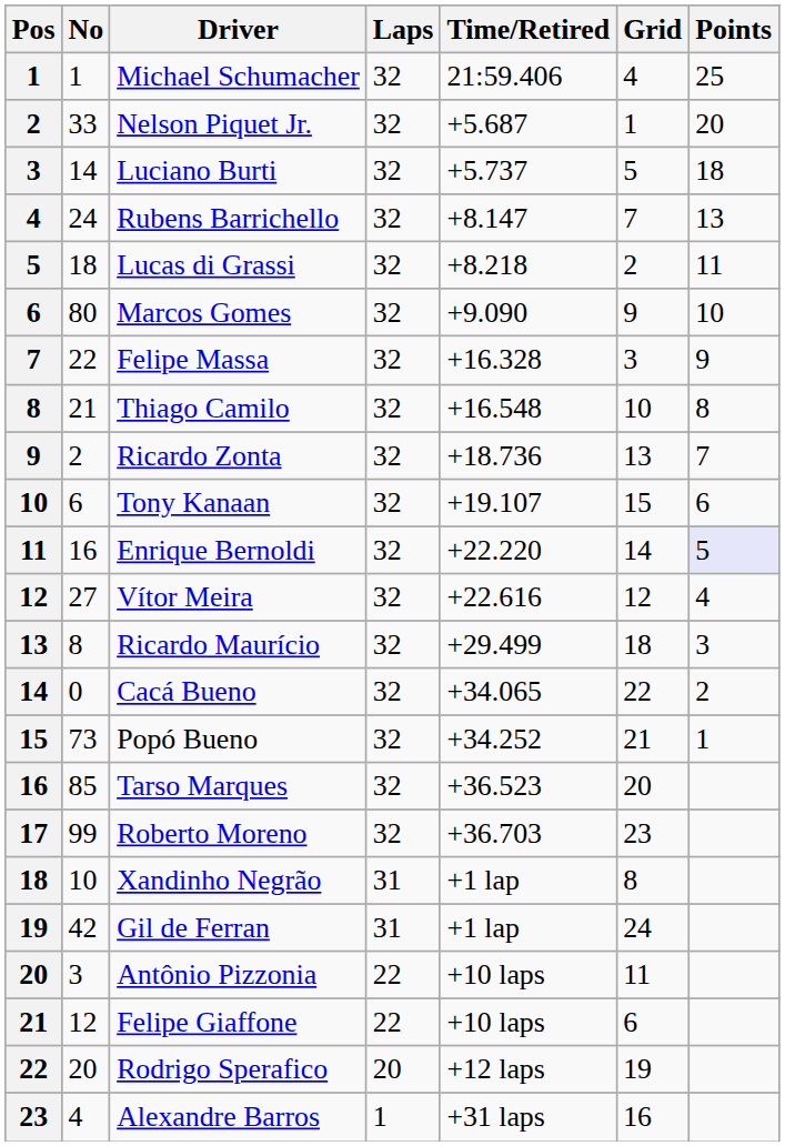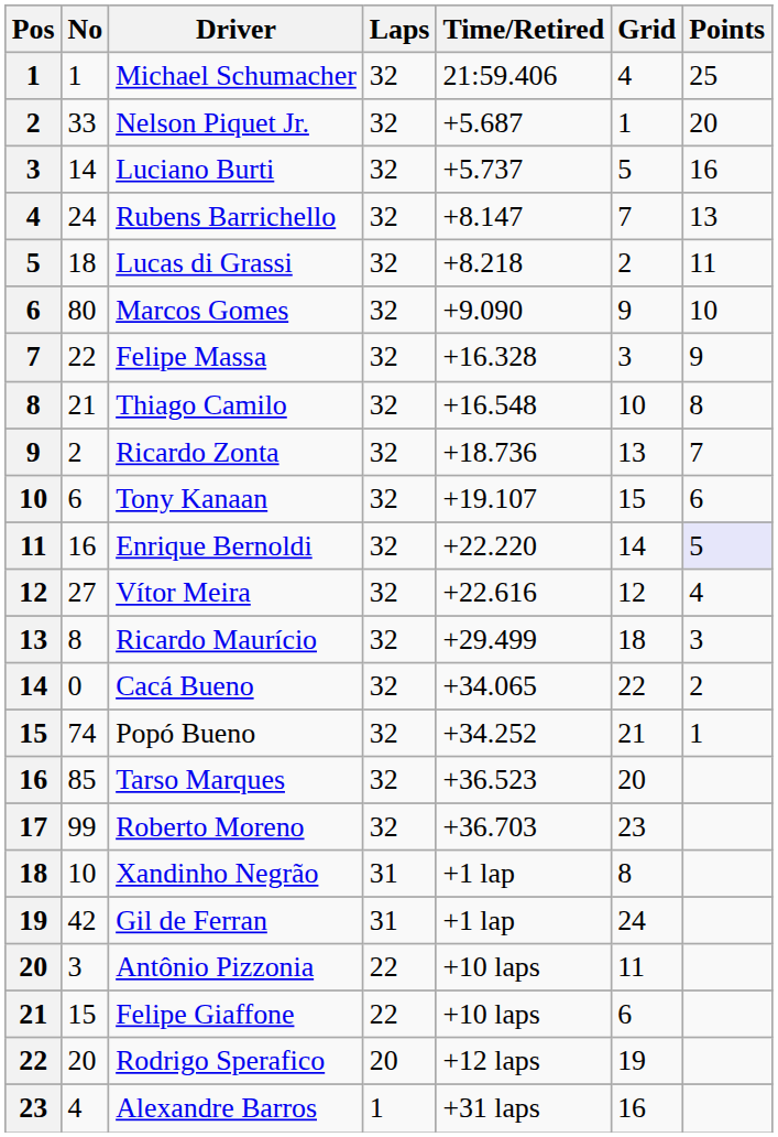 <table class="wikitable" style="font-size:95%">
 <tr>
 <th>Pos</th>
 <th>No</th>
 <th>Driver</th>
 <th>Laps</th>
 <th>Time/Retired</th>
 <th>Grid</th>
 <th>Points</th>
 </tr>
 <tr>
 <th>1</th>
 <td>1</td>
 <td> <a href='#'>Michael Schumacher</a></td>
 <td>32</td>
 <td>21:59.406</td>
 <td>4</td>
 <td>25</td>
 </tr>
 <tr>
 <th>2</th>
 <td>33</td>
 <td> <a href='#'>Nelson Piquet Jr.</a></td>
 <td>32</td>
 <td>+5.687</td>
 <td>1</td>
 <td>20</td>
 </tr>
 <tr>
 <th>3</th>
 <td>14</td>
 <td> <a href='#'>Luciano Burti</a></td>
 <td>32</td>
 <td>+5.737</td>
 <td>5</td>
-<td>18</td>
+<td>16</td>
 </tr>
 <tr>
 <th>4</th>
 <td>24</td>
 <td> <a href='#'>Rubens Barrichello</a></td>
 <td>32</td>
 <td>+8.147</td>
 <td>7</td>
 <td>13</td>
 </tr>
 <tr>
 <th>5</th>
 <td>18</td>
 <td> <a href='#'>Lucas di Grassi</a></td>
 <td>32</td>
 <td>+8.218</td>
 <td>2</td>
 <td>11</td>
 </tr>
 <tr>
 <th>6</th>
 <td>80</td>
 <td> <a href='#'>Marcos Gomes</a></td>
 <td>32</td>
 <td>+9.090</td>
 <td>9</td>
 <td>10</td>
 </tr>
 <tr>
 <th>7</th>
 <td>22</td>
 <td> <a href='#'>Felipe Massa</a></td>
 <td>32</td>
 <td>+16.328</td>
 <td>3</td>
 <td>9</td>
 </tr>
 <tr>
 <th>8</th>
 <td>21</td>
 <td> <a href='#'>Thiago Camilo</a></td>
 <td>32</td>
 <td>+16.548</td>
 <td>10</td>
 <td>8</td>
 </tr>
 <tr>
 <th>9</th>
 <td>2</td>
 <td> <a href='#'>Ricardo Zonta</a></td>
 <td>32</td>
 <td>+18.736</td>
 <td>13</td>
 <td>7</td>
 </tr>
 <tr>
 <th>10</th>
 <td>6</td>
 <td> <a href='#'>Tony Kanaan</a></td>
 <td>32</td>
 <td>+19.107</td>
 <td>15</td>
 <td>6</td>
 </tr>
 <tr>
 <th>11</th>
 <td>16</td>
 <td> <a href='#'>Enrique Bernoldi</a></td>
 <td>32</td>
 <td>+22.220</td>
 <td>14</td>
 <td style="background: lavender;">5</td>
 </tr>
 <tr>
 <th>12</th>
 <td>27</td>
 <td> <a href='#'>Vítor Meira</a></td>
 <td>32</td>
 <td>+22.616</td>
 <td>12</td>
 <td>4</td>
 </tr>
 <tr>
 <th>13</th>
 <td>8</td>
 <td> <a href='#'>Ricardo Maurício</a></td>
 <td>32</td>
 <td>+29.499</td>
 <td>18</td>
 <td>3</td>
 </tr>
 <tr>
 <th>14</th>
 <td>0</td>
 <td> <a href='#'>Cacá Bueno</a></td>
 <td>32</td>
 <td>+34.065</td>
 <td>22</td>
 <td>2</td>
 </tr>
 <tr>
 <th>15</th>
-<td>73</td>
+<td>74</td>
 <td> Popó Bueno</td>
 <td>32</td>
 <td>+34.252</td>
 <td>21</td>
 <td>1</td>
 </tr>
 <tr>
 <th>16</th>
 <td>85</td>
 <td> <a href='#'>Tarso Marques</a></td>
 <td>32</td>
 <td>+36.523</td>
 <td>20</td>
 <td></td>
 </tr>
 <tr>
 <th>17</th>
 <td>99</td>
 <td> <a href='#'>Roberto Moreno</a></td>
 <td>32</td>
 <td>+36.703</td>
 <td>23</td>
 <td></td>
 </tr>
 <tr>
 <th>18</th>
 <td>10</td>
 <td> <a href='#'>Xandinho Negrão</a></td>
 <td>31</td>
 <td>+1 lap</td>
 <td>8</td>
 <td></td>
 </tr>
 <tr>
 <th>19</th>
 <td>42</td>
 <td> <a href='#'>Gil de Ferran</a></td>
 <td>31</td>
 <td>+1 lap</td>
 <td>24</td>
 <td></td>
 </tr>
 <tr>
 <th>20</th>
 <td>3</td>
 <td> <a href='#'>Antônio Pizzonia</a></td>
 <td>22</td>
 <td>+10 laps</td>
 <td>11</td>
 <td></td>
 </tr>
 <tr>
 <th>21</th>
-<td>12</td>
+<td>15</td>
 <td> <a href='#'>Felipe Giaffone</a></td>
 <td>22</td>
 <td>+10 laps</td>
 <td>6</td>
 <td></td>
 </tr>
 <tr>
 <th>22</th>
 <td>20</td>
 <td> <a href='#'>Rodrigo Sperafico</a></td>
 <td>20</td>
 <td>+12 laps</td>
 <td>19</td>
 <td></td>
 </tr>
 <tr>
 <th>23</th>
 <td>4</td>
 <td> <a href='#'>Alexandre Barros</a></td>
 <td>1</td>
 <td>+31 laps</td>
 <td>16</td>
 <td></td>
 </tr>
 </table>
